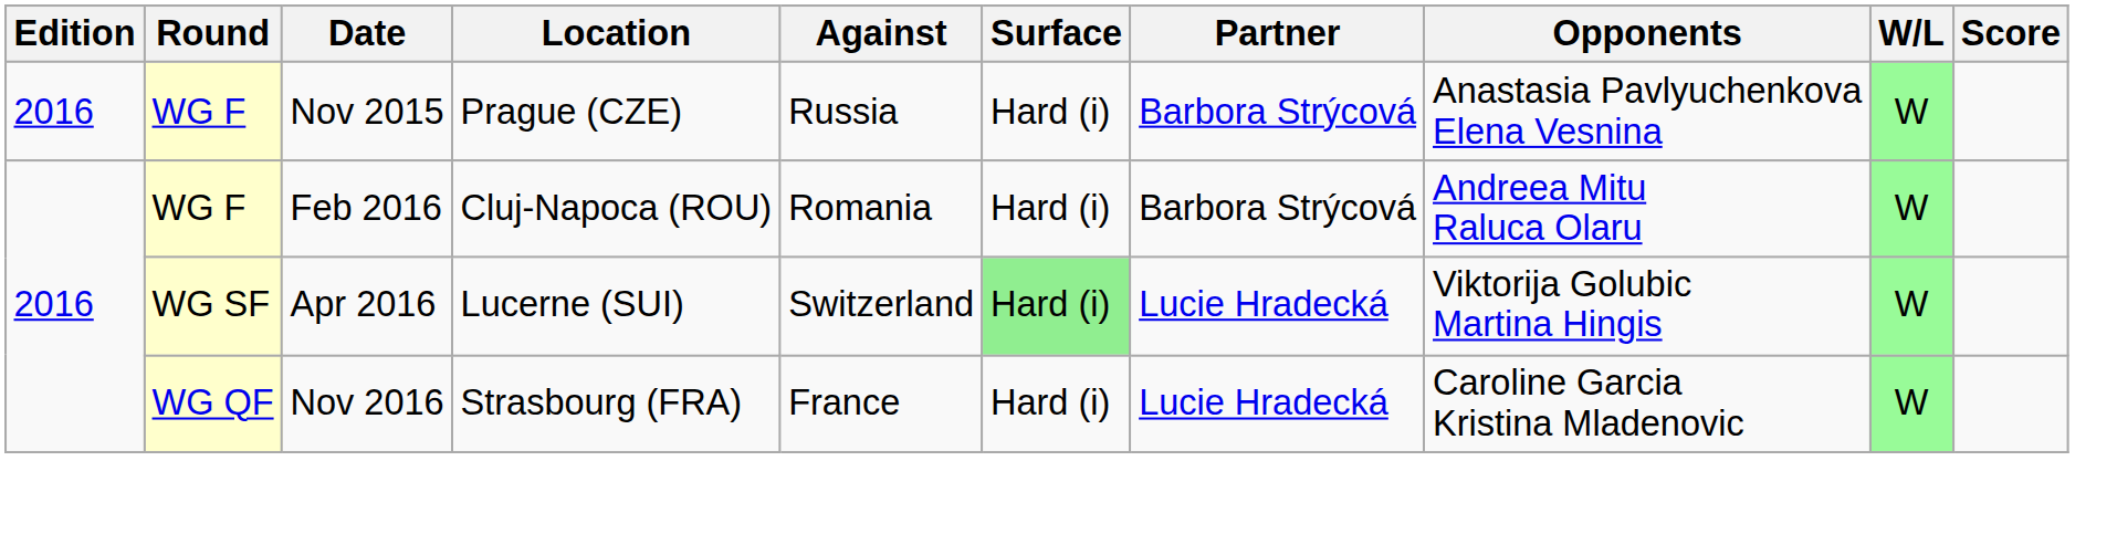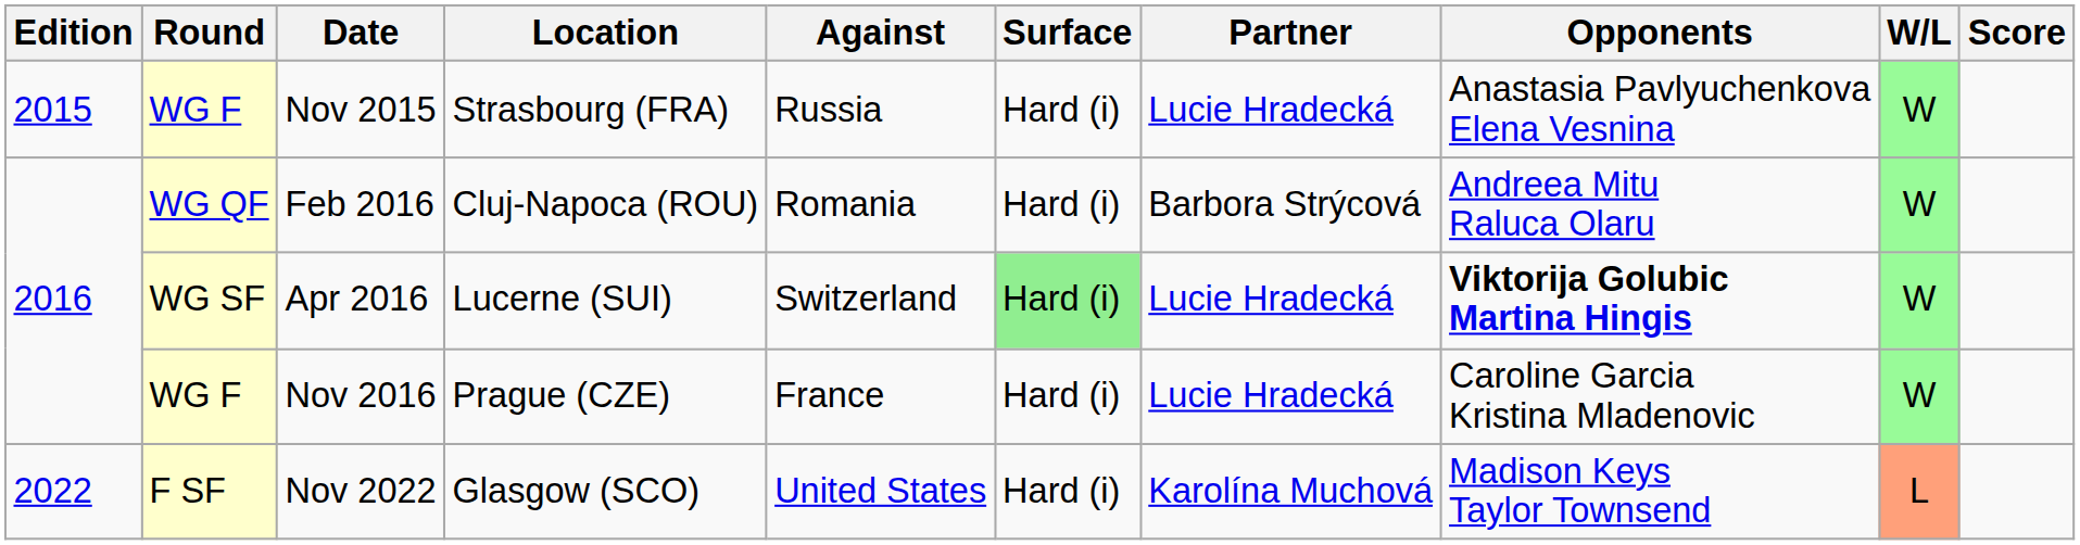 <table class="wikitable">
 <tr>
 <th>Edition</th>
 <th>Round</th>
 <th>Date</th>
 <th>Location</th>
 <th>Against</th>
 <th>Surface</th>
 <th>Partner</th>
 <th>Opponents</th>
 <th>W/L</th>
 <th>Score</th>
 </tr>
 <tr>
-<td><a href='#'>2016</a></td>
+<td><a href='#'>2015</a></td>
 <td bgcolor=#ffc><a href='#'>WG F</a></td>
 <td>Nov 2015</td>
-<td>Prague (CZE)</td>
+<td>Strasbourg (FRA)</td>
 <td> Russia</td>
 <td>Hard (i)</td>
-<td><a href='#'>Barbora Strýcová</a></td>
+<td><a href='#'>Lucie Hradecká</a></td>
 <td>Anastasia Pavlyuchenkova <br> <a href='#'>Elena Vesnina</a></td>
 <td bgcolor=98FB98 align=center>W</td>
 <td></td>
 </tr>
 <tr>
 <td rowspan="3"><a href='#'>2016</a></td>
-<td bgcolor=#ffc>WG F</td>
+<td bgcolor=#ffc><a href='#'>WG QF</a></td>
 <td>Feb 2016</td>
 <td>Cluj-Napoca (ROU)</td>
 <td> Romania</td>
 <td>Hard (i)</td>
 <td>Barbora Strýcová</td>
 <td><a href='#'>Andreea Mitu</a> <br> <a href='#'>Raluca Olaru</a></td>
 <td bgcolor=98FB98 align=center>W</td>
 <td></td>
 </tr>
 <tr>
 <td bgcolor=#ffc>WG SF</td>
 <td>Apr 2016</td>
 <td>Lucerne (SUI)</td>
 <td> Switzerland</td>
 <td style="background: lightgreen;">Hard (i)</td>
 <td><a href='#'>Lucie Hradecká</a></td>
-<td>Viktorija Golubic <br> <a href='#'>Martina Hingis</a></td>
+<td><strong>Viktorija Golubic <br> <a href='#'>Martina Hingis</a></strong></td>
 <td bgcolor=98FB98 align=center>W</td>
 <td></td>
 </tr>
 <tr>
-<td bgcolor=#ffc><a href='#'>WG QF</a></td>
+<td bgcolor=#ffc>WG F</td>
 <td>Nov 2016</td>
-<td>Strasbourg (FRA)</td>
+<td>Prague (CZE)</td>
 <td> France</td>
 <td>Hard (i)</td>
 <td><a href='#'>Lucie Hradecká</a></td>
 <td>Caroline Garcia <br> Kristina Mladenovic</td>
 <td bgcolor=98FB98 align=center>W</td>
 <td></td>
 </tr>
+<tr>
+<td><a href='#'>2022</a></td>
+<td bgcolor=#ffc>F SF</td>
+<td>Nov 2022</td>
+<td>Glasgow (SCO)</td>
+<td> <a href='#'>United States</a></td>
+<td>Hard (i)</td>
+<td><a href='#'>Karolína Muchová</a></td>
+<td><a href='#'>Madison Keys</a> <br> <a href='#'>Taylor Townsend</a></td>
+<td bgcolor=ffa07a align=center>L</td>
+<td></td>
+</tr>
 </table>
